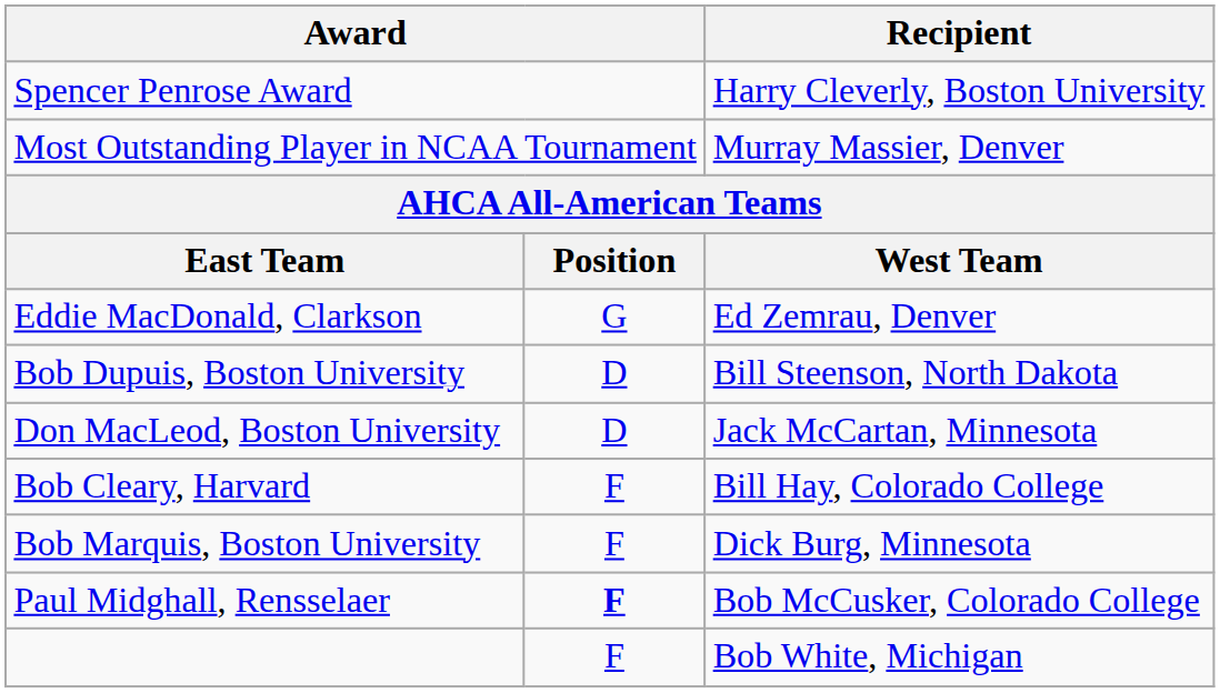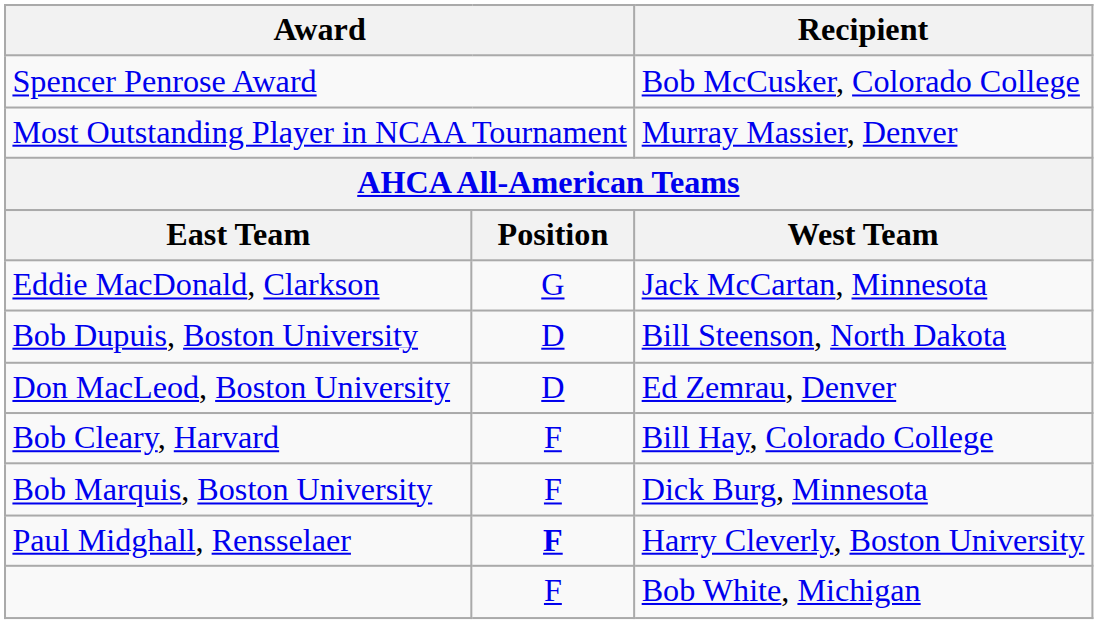 <table class="wikitable">
 <tr>
 <th colspan=2>Award</th>
 <th>Recipient</th>
 </tr>
 <tr>
 <td colspan=2><a href='#'>Spencer Penrose Award</a></td>
-<td><a href='#'>Harry Cleverly</a>, <a href='#'>Boston University</a></td>
+<td><a href='#'>Bob McCusker</a>, <a href='#'>Colorado College</a></td>
 </tr>
 <tr>
 <td colspan=2><a href='#'>Most Outstanding Player in NCAA Tournament</a></td>
 <td><a href='#'>Murray Massier</a>, <a href='#'>Denver</a></td>
 </tr>
 <tr>
 <th colspan=3><a href='#'>AHCA All-American Teams</a></th>
 </tr>
 <tr>
 <th>East Team</th>
 <th>  Position  </th>
 <th>West Team</th>
 </tr>
 <tr>
 <td><a href='#'>Eddie MacDonald</a>, <a href='#'>Clarkson</a></td>
 <td align=center><a href='#'>G</a></td>
-<td><a href='#'>Ed Zemrau</a>, <a href='#'>Denver</a></td>
+<td><a href='#'>Jack McCartan</a>, <a href='#'>Minnesota</a></td>
 </tr>
 <tr>
 <td><a href='#'>Bob Dupuis</a>, <a href='#'>Boston University</a></td>
 <td align=center><a href='#'>D</a></td>
 <td><a href='#'>Bill Steenson</a>, <a href='#'>North Dakota</a></td>
 </tr>
 <tr>
 <td><a href='#'>Don MacLeod</a>, <a href='#'>Boston University</a></td>
 <td align=center><a href='#'>D</a></td>
-<td><a href='#'>Jack McCartan</a>, <a href='#'>Minnesota</a></td>
+<td><a href='#'>Ed Zemrau</a>, <a href='#'>Denver</a></td>
 </tr>
 <tr>
 <td><a href='#'>Bob Cleary</a>, <a href='#'>Harvard</a></td>
 <td align=center><a href='#'>F</a></td>
 <td><a href='#'>Bill Hay</a>, <a href='#'>Colorado College</a></td>
 </tr>
 <tr>
 <td><a href='#'>Bob Marquis</a>, <a href='#'>Boston University</a></td>
 <td align=center><a href='#'>F</a></td>
 <td><a href='#'>Dick Burg</a>, <a href='#'>Minnesota</a></td>
 </tr>
 <tr>
 <td><a href='#'>Paul Midghall</a>, <a href='#'>Rensselaer</a></td>
 <td align=center><strong><a href='#'>F</a></strong></td>
-<td><a href='#'>Bob McCusker</a>, <a href='#'>Colorado College</a></td>
+<td><a href='#'>Harry Cleverly</a>, <a href='#'>Boston University</a></td>
 </tr>
 <tr>
 <td></td>
 <td align=center><a href='#'>F</a></td>
 <td><a href='#'>Bob White</a>, <a href='#'>Michigan</a></td>
 </tr>
 </table>
